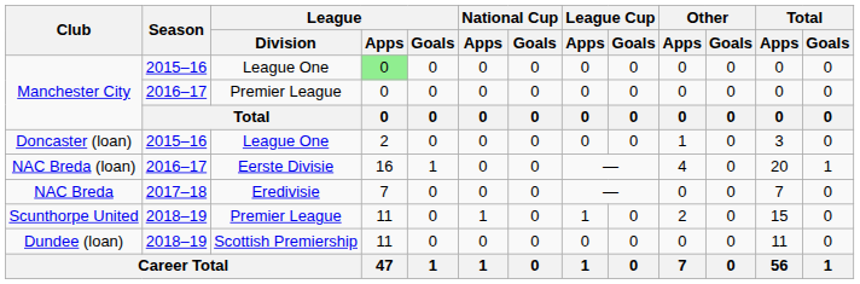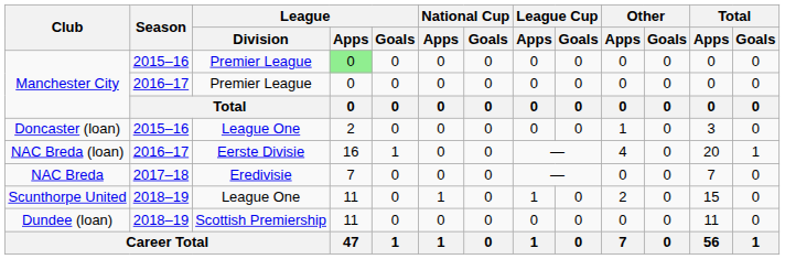 <table class="wikitable" style="text-align:center">
 <tr>
 <th rowspan="2">Club</th>
 <th rowspan="2">Season</th>
 <th colspan="3">League</th>
 <th colspan="2">National Cup</th>
 <th colspan="2">League Cup</th>
 <th colspan="2">Other</th>
 <th colspan="2">Total</th>
 </tr>
 <tr>
 <th>Division</th>
 <th>Apps</th>
 <th>Goals</th>
 <th>Apps</th>
 <th>Goals</th>
 <th>Apps</th>
 <th>Goals</th>
 <th>Apps</th>
 <th>Goals</th>
 <th>Apps</th>
 <th>Goals</th>
 </tr>
 <tr>
 <td rowspan=3><a href='#'>Manchester City</a></td>
 <td><a href='#'>2015–16</a></td>
-<td>League One</td>
+<td><a href='#'>Premier League</a></td>
 <td style="background: lightgreen;">0</td>
 <td>0</td>
 <td>0</td>
 <td>0</td>
 <td>0</td>
 <td>0</td>
 <td>0</td>
 <td>0</td>
 <td>0</td>
 <td>0</td>
 </tr>
 <tr>
 <td><a href='#'>2016–17</a></td>
 <td>Premier League</td>
 <td>0</td>
 <td>0</td>
 <td>0</td>
 <td>0</td>
 <td>0</td>
 <td>0</td>
 <td>0</td>
 <td>0</td>
 <td>0</td>
 <td>0</td>
 </tr>
 <tr>
 <th colspan=2>Total</th>
 <th>0</th>
 <th>0</th>
 <th>0</th>
 <th>0</th>
 <th>0</th>
 <th>0</th>
 <th>0</th>
 <th>0</th>
 <th>0</th>
 <th>0</th>
 </tr>
 <tr>
 <td><a href='#'>Doncaster</a> (loan)</td>
 <td><a href='#'>2015–16</a></td>
 <td><a href='#'>League One</a></td>
 <td>2</td>
 <td>0</td>
 <td>0</td>
 <td>0</td>
 <td>0</td>
 <td>0</td>
 <td>1</td>
 <td>0</td>
 <td>3</td>
 <td>0</td>
 </tr>
 <tr>
 <td><a href='#'>NAC Breda</a> (loan)</td>
 <td><a href='#'>2016–17</a></td>
 <td><a href='#'>Eerste Divisie</a></td>
 <td>16</td>
 <td>1</td>
 <td>0</td>
 <td>0</td>
 <td colspan="2">—</td>
 <td>4</td>
 <td>0</td>
 <td>20</td>
 <td>1</td>
 </tr>
 <tr>
 <td><a href='#'>NAC Breda</a></td>
 <td><a href='#'>2017–18</a></td>
 <td><a href='#'>Eredivisie</a></td>
 <td>7</td>
 <td>0</td>
 <td>0</td>
 <td>0</td>
 <td colspan="2">—</td>
 <td>0</td>
 <td>0</td>
 <td>7</td>
 <td>0</td>
 </tr>
 <tr>
 <td><a href='#'>Scunthorpe United</a></td>
 <td><a href='#'>2018–19</a></td>
-<td><a href='#'>Premier League</a></td>
+<td>League One</td>
 <td>11</td>
 <td>0</td>
 <td>1</td>
 <td>0</td>
 <td>1</td>
 <td>0</td>
 <td>2</td>
 <td>0</td>
 <td>15</td>
 <td>0</td>
 </tr>
 <tr>
 <td><a href='#'>Dundee</a> (loan)</td>
 <td><a href='#'>2018–19</a></td>
 <td><a href='#'>Scottish Premiership</a></td>
 <td>11</td>
 <td>0</td>
 <td>0</td>
 <td>0</td>
 <td>0</td>
 <td>0</td>
 <td>0</td>
 <td>0</td>
 <td>11</td>
 <td>0</td>
 </tr>
 <tr>
 <th colspan="3">Career Total</th>
 <th>47</th>
 <th>1</th>
 <th>1</th>
 <th>0</th>
 <th>1</th>
 <th>0</th>
 <th>7</th>
 <th>0</th>
 <th>56</th>
 <th>1</th>
 </tr>
 </table>
